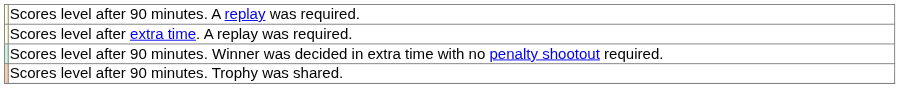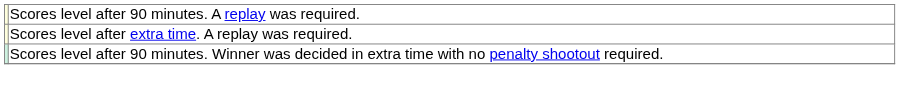 <table class="toccolours" border="1" style="border-collapse: collapse; width: 75%; margin: left;">
 <tr>
 <td style="background:#ffffdd;"></td>
 <td>Scores level after 90 minutes. A <a href='#'>replay</a> was required.</td>
 </tr>
 <tr>
 <td style="background:#ffffdd; text-align: center;"></td>
 <td>Scores level after <a href='#'>extra time</a>. A replay was required.</td>
 </tr>
 <tr>
 <td style="background:#cef2e0; text-align: center;"></td>
 <td>Scores level after 90 minutes. Winner was decided in extra time with no <a href='#'>penalty shootout</a> required.</td>
 </tr>
 <tr>
-<td style="background:#fbceb1; text-align: center;"></td>
-<td>Scores level after 90 minutes. Trophy was shared.</td>
-</tr>
-<tr>
 </tr>
 </table>
